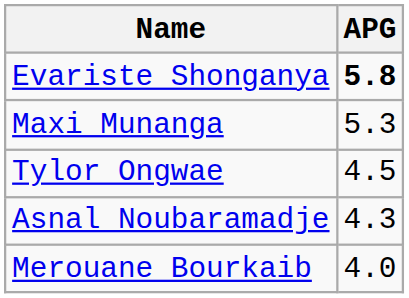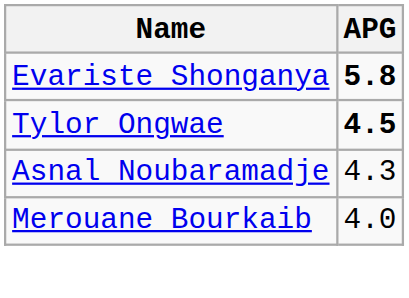 <table class="wikitable">
 <tr>
 <th>Name</th>
 <th>APG</th>
 </tr>
 <tr>
 <td> <a href='#'>Evariste Shonganya</a></td>
 <td align=center><strong>5.8</strong></td>
 </tr>
 <tr>
-<td> <a href='#'>Maxi Munanga</a></td>
-<td align=center>5.3</td>
-</tr>
-<tr>
 <td> <a href='#'>Tylor Ongwae</a></td>
-<td align=center>4.5</td>
+<td align=center><strong>4.5</strong></td>
 </tr>
 <tr>
 <td> <a href='#'>Asnal Noubaramadje</a></td>
 <td align=center>4.3</td>
 </tr>
 <tr>
 <td> <a href='#'>Merouane Bourkaib</a></td>
 <td align=center>4.0</td>
 </tr>
 </table>
